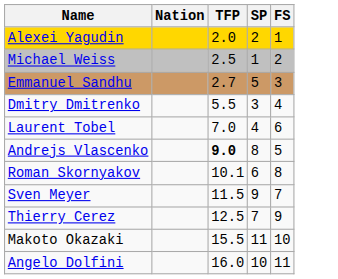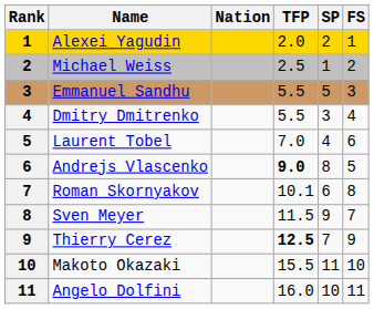 <table class="wikitable">
 <tr>
+<th>Rank</th>
 <th>Name</th>
 <th>Nation</th>
 <th>TFP</th>
 <th>SP</th>
 <th>FS</th>
 </tr>
 <tr bgcolor="gold">
+<td align="center"><strong>1</strong></td>
 <td><a href='#'>Alexei Yagudin</a></td>
 <td></td>
 <td>2.0</td>
 <td>2</td>
 <td>1</td>
 </tr>
 <tr bgcolor="silver">
+<td align="center"><strong>2</strong></td>
 <td><a href='#'>Michael Weiss</a></td>
 <td></td>
 <td>2.5</td>
 <td>1</td>
 <td>2</td>
 </tr>
 <tr bgcolor="cc9966">
+<td align="center"><strong>3</strong></td>
 <td><a href='#'>Emmanuel Sandhu</a></td>
 <td></td>
-<td>2.7</td>
+<td>5.5</td>
 <td>5</td>
 <td>3</td>
 </tr>
 <tr>
+<th>4</th>
 <td><a href='#'>Dmitry Dmitrenko</a></td>
 <td></td>
 <td>5.5</td>
 <td>3</td>
 <td>4</td>
 </tr>
 <tr>
+<th>5</th>
 <td><a href='#'>Laurent Tobel</a></td>
 <td></td>
 <td>7.0</td>
 <td>4</td>
 <td>6</td>
 </tr>
 <tr>
+<th>6</th>
 <td><a href='#'>Andrejs Vlascenko</a></td>
 <td></td>
 <td><strong>9.0</strong></td>
 <td>8</td>
 <td>5</td>
 </tr>
 <tr>
+<th>7</th>
 <td><a href='#'>Roman Skornyakov</a></td>
 <td></td>
 <td>10.1</td>
 <td>6</td>
 <td>8</td>
 </tr>
 <tr>
+<th>8</th>
 <td><a href='#'>Sven Meyer</a></td>
 <td></td>
 <td>11.5</td>
 <td>9</td>
 <td>7</td>
 </tr>
 <tr>
+<th>9</th>
 <td><a href='#'>Thierry Cerez</a></td>
 <td></td>
-<td>12.5</td>
+<td><strong>12.5</strong></td>
 <td>7</td>
 <td>9</td>
 </tr>
 <tr>
+<th>10</th>
 <td>Makoto Okazaki</td>
 <td></td>
 <td>15.5</td>
 <td>11</td>
 <td>10</td>
 </tr>
 <tr>
+<th>11</th>
 <td><a href='#'>Angelo Dolfini</a></td>
 <td></td>
 <td>16.0</td>
 <td>10</td>
 <td>11</td>
 </tr>
 </table>
